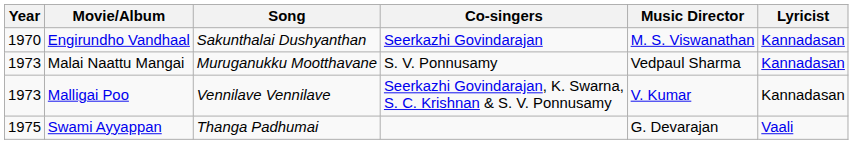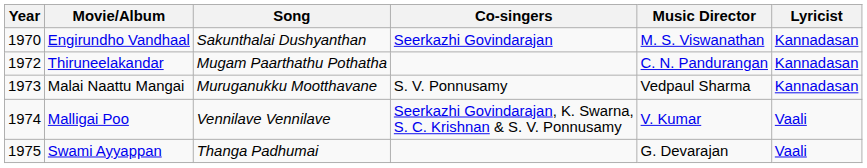 <table class="wikitable sortable">
 <tr>
 <th scope="col">Year</th>
 <th scope="col">Movie/Album</th>
 <th scope="col">Song</th>
 <th scope="col">Co-singers</th>
 <th scope="col">Music Director</th>
 <th scope="col">Lyricist</th>
 </tr>
 <tr>
 <td>1970</td>
 <td><a href='#'>Engirundho Vandhaal</a></td>
 <td><em>Sakunthalai Dushyanthan</em></td>
 <td><a href='#'>Seerkazhi Govindarajan</a></td>
 <td><a href='#'>M. S. Viswanathan</a></td>
 <td><a href='#'>Kannadasan</a></td>
 </tr>
 <tr>
+<td>1972</td>
+<td><a href='#'>Thiruneelakandar</a></td>
+<td><em>Mugam Paarthathu Pothatha</em></td>
+<td></td>
+<td><a href='#'>C. N. Pandurangan</a></td>
+<td><a href='#'>Kannadasan</a></td>
+</tr>
+<tr>
 <td>1973</td>
 <td>Malai Naattu Mangai</td>
 <td><em>Muruganukku Mootthavane</em></td>
 <td>S. V. Ponnusamy</td>
 <td>Vedpaul Sharma</td>
 <td><a href='#'>Kannadasan</a></td>
 </tr>
 <tr>
-<td>1973</td>
+<td>1974</td>
 <td><a href='#'>Malligai Poo</a></td>
 <td><em>Vennilave Vennilave</em></td>
 <td><a href='#'>Seerkazhi Govindarajan</a>, K. Swarna,<br><a href='#'>S. C. Krishnan</a> & S. V. Ponnusamy</td>
 <td><a href='#'>V. Kumar</a></td>
-<td>Kannadasan</td>
+<td><a href='#'>Vaali</a></td>
 </tr>
 <tr>
 <td>1975</td>
 <td><a href='#'>Swami Ayyappan</a></td>
 <td><em>Thanga Padhumai</em></td>
 <td></td>
 <td>G. Devarajan</td>
 <td><a href='#'>Vaali</a></td>
 </tr>
 </table>
